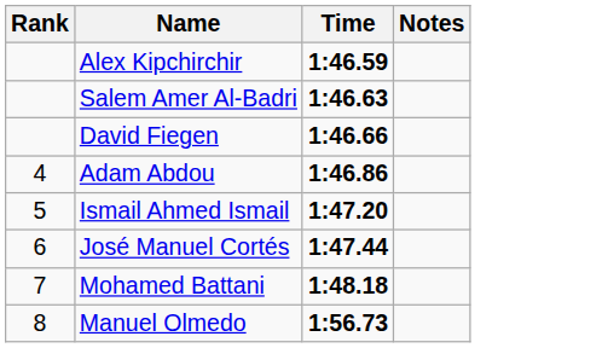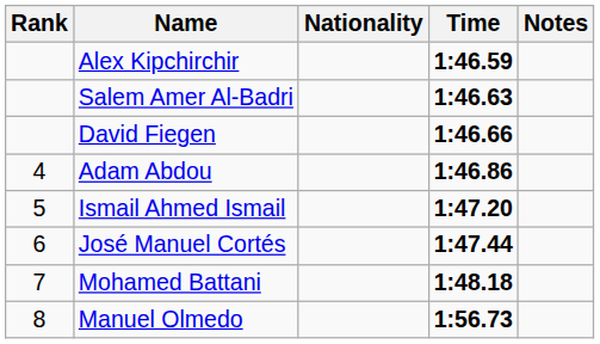 <table class="wikitable sortable" style="text-align:center">
 <tr>
 <th>Rank</th>
 <th>Name</th>
+<th>Nationality</th>
 <th>Time</th>
 <th>Notes</th>
 </tr>
 <tr>
 <td></td>
 <td align=left><a href='#'>Alex Kipchirchir</a></td>
+<td align=left></td>
 <td><strong>1:46.59</strong></td>
 <td></td>
 </tr>
 <tr>
 <td></td>
 <td align=left><a href='#'>Salem Amer Al-Badri</a></td>
+<td align=left></td>
 <td><strong>1:46.63</strong></td>
 <td></td>
 </tr>
 <tr>
 <td></td>
 <td align=left><a href='#'>David Fiegen</a></td>
+<td align=left></td>
 <td><strong>1:46.66</strong></td>
 <td></td>
 </tr>
 <tr>
 <td>4</td>
 <td align=left><a href='#'>Adam Abdou</a></td>
+<td align=left></td>
 <td><strong>1:46.86</strong></td>
 <td></td>
 </tr>
 <tr>
 <td>5</td>
 <td align=left><a href='#'>Ismail Ahmed Ismail</a></td>
+<td align=left></td>
 <td><strong>1:47.20</strong></td>
 <td></td>
 </tr>
 <tr>
 <td>6</td>
 <td align=left><a href='#'>José Manuel Cortés</a></td>
+<td align=left></td>
 <td><strong>1:47.44</strong></td>
 <td></td>
 </tr>
 <tr>
 <td>7</td>
 <td align=left><a href='#'>Mohamed Battani</a></td>
+<td align=left></td>
 <td><strong>1:48.18</strong></td>
 <td></td>
 </tr>
 <tr>
 <td>8</td>
 <td align=left><a href='#'>Manuel Olmedo</a></td>
+<td align=left></td>
 <td><strong>1:56.73</strong></td>
 <td></td>
 </tr>
 </table>
